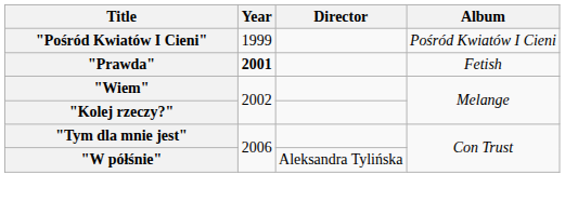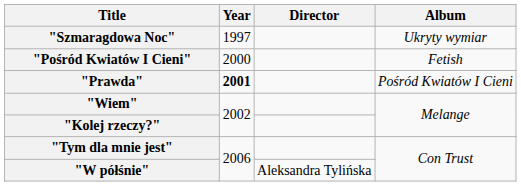 <table class="wikitable plainrowheaders" style="text-align:center;">
 <tr>
 <th scope="col" style="width:15em;">Title</th>
 <th scope="col">Year</th>
 <th scope="col">Director</th>
 <th scope="col">Album</th>
 </tr>
 <tr>
+<th scope="row">"Szmaragdowa Noc"</th>
+<td>1997</td>
+<td></td>
+<td><em>Ukryty wymiar</em></td>
+</tr>
+<tr>
 <th scope="row">"Pośród Kwiatów I Cieni"</th>
-<td>1999</td>
+<td>2000</td>
 <td></td>
-<td><em>Pośród Kwiatów I Cieni</em></td>
+<td><em>Fetish</em></td>
 </tr>
 <tr>
 <th scope="row">"Prawda"</th>
 <td><strong>2001</strong></td>
 <td></td>
-<td><em>Fetish</em></td>
+<td><em>Pośród Kwiatów I Cieni</em></td>
 </tr>
 <tr>
 <th scope="row">"Wiem"</th>
 <td rowspan=2>2002</td>
 <td></td>
 <td rowspan=2><em>Melange</em></td>
 </tr>
 <tr>
 <th scope="row">"Kolej rzeczy?"</th>
 <td></td>
 </tr>
 <tr>
 <th scope="row">"Tym dla mnie jest"</th>
 <td rowspan=2>2006</td>
 <td></td>
 <td rowspan=2><em>Con Trust</em></td>
 </tr>
 <tr>
 <th scope="row">"W półśnie"</th>
 <td>Aleksandra Tylińska</td>
 </tr>
 </table>
